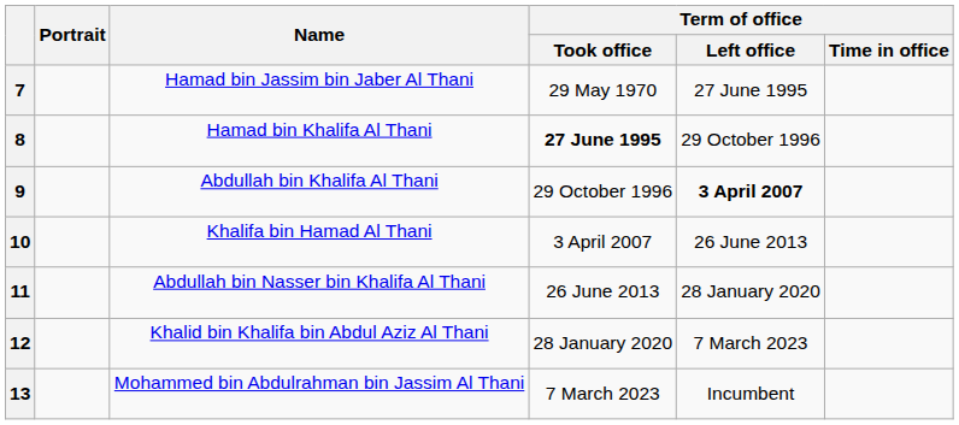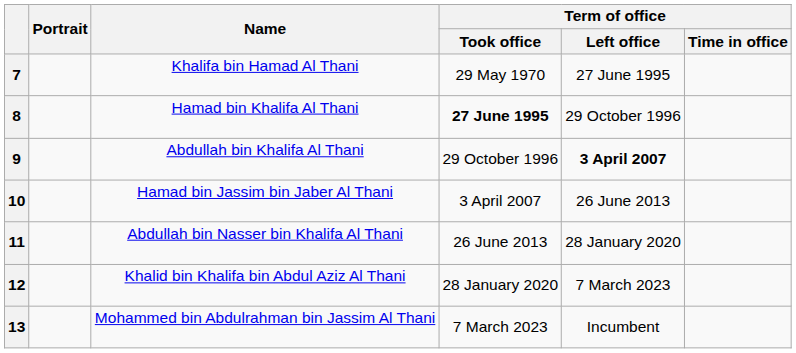 <table class=wikitable style=text-align:center>
 <tr>
 <th rowspan="2"></th>
 <th rowspan="2">Portrait</th>
 <th rowspan="2">Name<br></th>
 <th colspan="3">Term of office</th>
 </tr>
 <tr>
 <th>Took office</th>
 <th>Left office</th>
 <th>Time in office</th>
 </tr>
 <tr>
 <th>7</th>
 <td></td>
-<td><a href='#'>Hamad bin Jassim bin Jaber Al Thani</a><br><br></td>
+<td><a href='#'>Khalifa bin Hamad Al Thani</a><br><br></td>
 <td>29 May 1970</td>
 <td>27 June 1995<br></td>
 <td></td>
 </tr>
 <tr>
 <th>8</th>
 <td></td>
 <td><a href='#'>Hamad bin Khalifa Al Thani</a><br><br></td>
 <td><strong>27 June 1995</strong></td>
 <td>29 October 1996</td>
 <td></td>
 </tr>
 <tr>
 <th>9</th>
 <td></td>
 <td><a href='#'>Abdullah bin Khalifa Al Thani</a><br><br></td>
 <td>29 October 1996</td>
 <td><strong>3 April 2007</strong></td>
 <td></td>
 </tr>
 <tr>
 <th>10</th>
 <td></td>
-<td><a href='#'>Khalifa bin Hamad Al Thani</a><br><br></td>
+<td><a href='#'>Hamad bin Jassim bin Jaber Al Thani</a><br><br></td>
 <td>3 April 2007</td>
 <td>26 June 2013</td>
 <td></td>
 </tr>
 <tr>
 <th>11</th>
 <td></td>
 <td><a href='#'>Abdullah bin Nasser bin Khalifa Al Thani</a><br><br></td>
 <td>26 June 2013</td>
 <td>28 January 2020</td>
 <td></td>
 </tr>
 <tr>
 <th>12</th>
 <td></td>
 <td><a href='#'>Khalid bin Khalifa bin Abdul Aziz Al Thani</a><br><br></td>
 <td>28 January 2020</td>
 <td>7 March 2023</td>
 <td></td>
 </tr>
 <tr>
 <th>13</th>
 <td></td>
 <td><a href='#'>Mohammed bin Abdulrahman bin Jassim Al Thani</a><br><br></td>
 <td>7 March 2023</td>
 <td>Incumbent</td>
 <td></td>
 </tr>
 </table>
